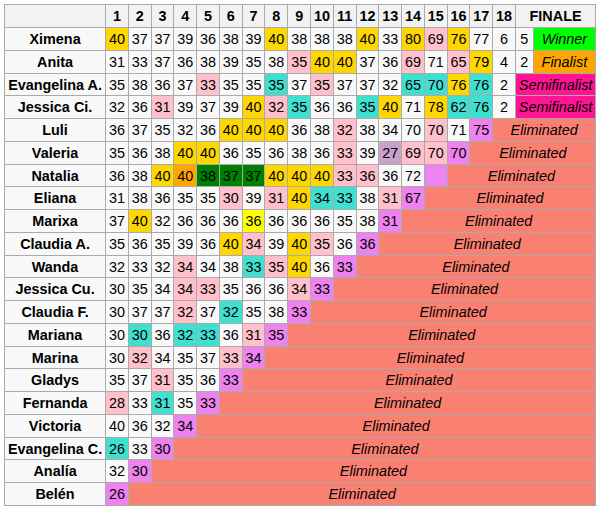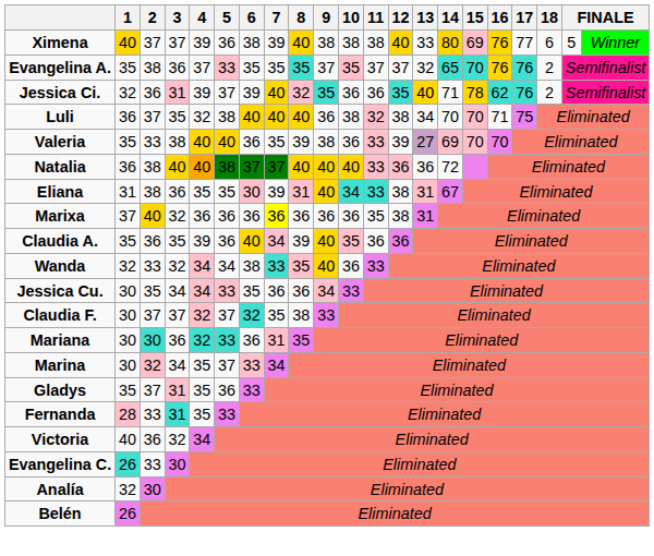 <table class=wikitable style="font-size:90%; text-align:center">
 <tr>
 <th></th>
 <th>1</th>
 <th>2</th>
 <th>3</th>
 <th>4</th>
 <th>5</th>
 <th>6</th>
 <th>7</th>
 <th>8</th>
 <th>9</th>
 <th>10</th>
 <th>11</th>
 <th>12</th>
 <th>13</th>
 <th>14</th>
 <th>15</th>
 <th>16</th>
 <th>17</th>
 <th>18</th>
 <th colspan=2>FINALE</th>
 </tr>
 <tr>
 <td><strong>Ximena</strong></td>
 <td style="background:gold;">40</td>
 <td>37</td>
 <td>37</td>
 <td>39</td>
 <td>36</td>
 <td>38</td>
 <td>39</td>
 <td style="background:gold;">40</td>
 <td>38</td>
 <td>38</td>
 <td>38</td>
 <td style="background:gold;">40</td>
 <td>33</td>
 <td style="background:gold;">80</td>
 <td style="background:pink;">69</td>
 <td style="background:gold;">76</td>
 <td>77</td>
 <td>6</td>
 <td>5</td>
 <td style="background:Lime; text-align:center"><em>Winner</em></td>
-</tr>
-<tr>
-<td><strong>Anita</strong></td>
-<td>31</td>
-<td>33</td>
-<td>37</td>
-<td>36</td>
-<td>38</td>
-<td>39</td>
-<td>35</td>
-<td>38</td>
-<td style="background:pink;">35</td>
-<td style="background:gold;">40</td>
-<td style="background:gold;">40</td>
-<td>37</td>
-<td>36</td>
-<td style="background:pink;">69</td>
-<td>71</td>
-<td style="background:pink;">65</td>
-<td style="background:gold;">79</td>
-<td>4</td>
-<td>2</td>
-<td style="background:Orange; text-align:center"><em>Finalist</em></td>
 </tr>
 <tr>
 <td><strong>Evangelina A.</strong></td>
 <td>35</td>
 <td>38</td>
 <td>36</td>
 <td>37</td>
 <td style="background:pink;">33</td>
 <td>35</td>
 <td>35</td>
 <td style="background:turquoise;">35</td>
 <td>37</td>
 <td style="background:pink;">35</td>
 <td>37</td>
 <td>37</td>
 <td>32</td>
 <td style="background:turquoise;">65</td>
 <td style="background:turquoise;">70</td>
 <td style="background:gold;">76</td>
 <td style="background:turquoise;">76</td>
 <td>2</td>
 <td style="background:DeepPink; text-align:center" colspan=2><em>Semifinalist</em></td>
 </tr>
 <tr>
 <td><strong>Jessica Ci.</strong></td>
 <td>32</td>
 <td>36</td>
 <td style="background:pink;">31</td>
 <td>39</td>
 <td>37</td>
 <td>39</td>
 <td style="background:gold;">40</td>
 <td style="background:pink;">32</td>
 <td style="background:turquoise;">35</td>
 <td>36</td>
 <td>36</td>
 <td style="background:turquoise;">35</td>
 <td style="background:gold;">40</td>
 <td>71</td>
 <td style="background:gold;">78</td>
 <td style="background:turquoise;">62</td>
 <td style="background:turquoise;">76</td>
 <td>2</td>
 <td style="background:DeepPink; text-align:center" colspan=2><em>Semifinalist</em></td>
 </tr>
 <tr>
 <td><strong>Luli</strong></td>
 <td>36</td>
 <td>37</td>
 <td>35</td>
 <td>32</td>
-<td>36</td>
+<td>38</td>
 <td style="background:gold;">40</td>
 <td style="background:gold;">40</td>
 <td style="background:gold;">40</td>
 <td>36</td>
 <td>38</td>
 <td style="background:pink;">32</td>
 <td>38</td>
 <td>34</td>
 <td>70</td>
 <td style="background:pink;">70</td>
 <td>71</td>
 <td style="background:Violet;">75</td>
 <td style="background:salmon; text-align:center;" colspan=3><em>Eliminated</em></td>
 </tr>
 <tr>
 <td><strong>Valeria</strong></td>
 <td>35</td>
-<td>36</td>
+<td>33</td>
 <td>38</td>
 <td style="background:gold;">40</td>
 <td style="background:gold;">40</td>
 <td>36</td>
 <td>35</td>
-<td>36</td>
+<td>39</td>
 <td>38</td>
 <td>36</td>
 <td style="background:pink;">33</td>
 <td>39</td>
 <td style="background:#c8a2c8;">27</td>
 <td style="background:pink;">69</td>
 <td style="background:pink;">70</td>
 <td style="background:violet;">70</td>
 <td style="background:salmon; text-align:center;" colspan=4><em>Eliminated</em></td>
 </tr>
 <tr>
 <td><strong>Natalia</strong></td>
 <td>36</td>
 <td>38</td>
 <td style="background:gold;">40</td>
 <td style="background:Orange;">40</td>
 <td style="background:Green;">38</td>
 <td style="background:Green;">37</td>
 <td style="background:Green;">37</td>
 <td style="background:gold;">40</td>
 <td style="background:gold;">40</td>
 <td style="background:gold;">40</td>
 <td style="background:pink;">33</td>
 <td style="background:pink;">36</td>
 <td>36</td>
 <td>72</td>
 <td style="background:violet;"></td>
 <td style="background:salmon; text-align:center;" colspan=5><em>Eliminated</em></td>
 </tr>
 <tr>
 <td><strong>Eliana</strong></td>
 <td>31</td>
 <td>38</td>
 <td>36</td>
 <td>35</td>
 <td>35</td>
 <td style="background:pink;">30</td>
 <td>39</td>
 <td style="background:pink;">31</td>
 <td style="background:gold;">40</td>
 <td style="background:turquoise;">34</td>
 <td style="background:turquoise;">33</td>
 <td>38</td>
 <td style="background:pink;">31</td>
 <td style="background:violet;">67</td>
 <td style="background:salmon; text-align:center;" colspan=6><em>Eliminated</em></td>
 </tr>
 <tr>
 <td><strong>Marixa</strong></td>
 <td>37</td>
 <td style="background:gold;">40</td>
 <td>32</td>
 <td>36</td>
 <td>36</td>
 <td>36</td>
 <td style="background:Yellow;">36</td>
 <td>36</td>
 <td>36</td>
 <td>36</td>
 <td>35</td>
 <td>38</td>
 <td style="background:Violet;">31</td>
 <td style="background:salmon; text-align:center;" colspan=7><em>Eliminated</em></td>
 </tr>
 <tr>
 <td><strong>Claudia A.</strong></td>
 <td>35</td>
 <td>36</td>
 <td>35</td>
 <td>39</td>
 <td>36</td>
 <td style="background:gold;">40</td>
 <td style="background:pink;">34</td>
 <td>39</td>
 <td style="background:gold;">40</td>
 <td style="background:pink;">35</td>
 <td>36</td>
 <td style="background:Violet;">36</td>
 <td style="background:salmon; text-align:center;" colspan=8><em>Eliminated</em></td>
 </tr>
 <tr>
 <td><strong>Wanda</strong></td>
 <td>32</td>
 <td>33</td>
 <td>32</td>
 <td style="background:pink;">34</td>
 <td>34</td>
 <td>38</td>
 <td style="background:turquoise;">33</td>
 <td style="background:pink;">35</td>
 <td style="background:gold;">40</td>
 <td>36</td>
 <td style="background:violet;">33</td>
 <td style="background:salmon; text-align:center;" colspan=9><em>Eliminated</em></td>
 </tr>
 <tr>
 <td><strong>Jessica Cu.</strong></td>
 <td>30</td>
 <td>35</td>
 <td>34</td>
 <td style="background:pink;">34</td>
 <td style="background:pink;">33</td>
 <td>35</td>
 <td>36</td>
 <td>36</td>
 <td style="background:pink;">34</td>
 <td style="background:violet;">33</td>
 <td style="background:salmon; text-align:center;" colspan=10><em>Eliminated</em></td>
 </tr>
 <tr>
 <td><strong>Claudia F.</strong></td>
 <td>30</td>
 <td>37</td>
 <td>37</td>
 <td style="background:pink;">32</td>
 <td>37</td>
 <td style="background:turquoise;">32</td>
 <td>35</td>
 <td>38</td>
 <td style="background:violet;">33</td>
 <td style="background:salmon; text-align:center;" colspan=11><em>Eliminated</em></td>
 </tr>
 <tr>
 <td><strong>Mariana</strong></td>
 <td>30</td>
 <td style="background:turquoise;">30</td>
 <td>36</td>
 <td style="background:turquoise;">32</td>
 <td style="background:turquoise;">33</td>
 <td>36</td>
 <td style="background:pink;">31</td>
 <td style="background:violet;">35</td>
 <td style="background:salmon; text-align:center;" colspan=12><em>Eliminated</em></td>
 </tr>
 <tr>
 <td><strong>Marina</strong></td>
 <td>30</td>
 <td style="background:pink;">32</td>
 <td>34</td>
 <td>35</td>
 <td>37</td>
 <td style="background:pink;">33</td>
 <td style="background:violet;">34</td>
 <td style="background:salmon; text-align:center;" colspan=13><em>Eliminated</em></td>
 </tr>
 <tr>
 <td><strong>Gladys</strong></td>
 <td>35</td>
 <td>37</td>
 <td style="background:pink;">31</td>
 <td>35</td>
 <td>36</td>
 <td style="background:violet;">33</td>
 <td style="background:salmon; text-align:center;" colspan=14><em>Eliminated</em></td>
 </tr>
 <tr>
 <td><strong>Fernanda</strong></td>
 <td style="background:pink;">28</td>
 <td>33</td>
 <td style="background:turquoise;">31</td>
 <td>35</td>
 <td style="background:violet;">33</td>
 <td style="background:salmon; text-align:center;" colspan=15><em>Eliminated</em></td>
 </tr>
 <tr>
 <td><strong>Victoria</strong></td>
 <td>40</td>
 <td>36</td>
 <td>32</td>
 <td style="background:violet;">34</td>
 <td style="background:salmon; text-align:center;" colspan=16><em>Eliminated</em></td>
 </tr>
 <tr>
 <td><strong>Evangelina C.</strong></td>
 <td style="background:turquoise;">26</td>
 <td>33</td>
 <td style="background:violet;">30</td>
 <td style="background:salmon; text-align:center;" colspan=17><em>Eliminated</em></td>
 </tr>
 <tr>
 <td><strong>Analía</strong></td>
 <td>32</td>
 <td style="background:violet;">30</td>
 <td style="background:salmon; text-align:center;" colspan=18><em>Eliminated</em></td>
 </tr>
 <tr>
 <td><strong>Belén</strong></td>
 <td style="background:violet;">26</td>
 <td style="background:salmon; text-align:center;" colspan=19><em>Eliminated</em></td>
 </tr>
 </table>
